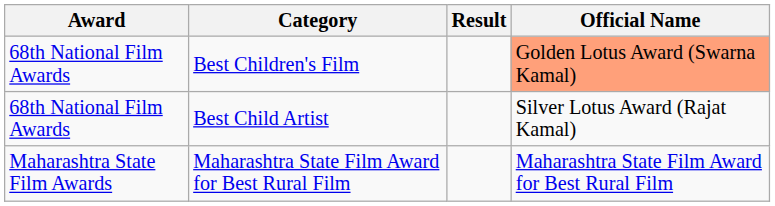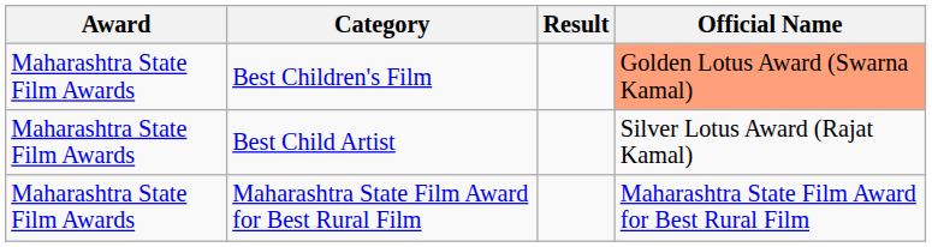 <table class="wikitable">
 <tr>
 <th>Award</th>
 <th>Category</th>
 <th>Result</th>
 <th>Official Name</th>
 </tr>
 <tr>
-<td><a href='#'>68th National Film Awards</a></td>
+<td><a href='#'>Maharashtra State Film Awards</a></td>
 <td><a href='#'>Best Children's Film</a></td>
 <td></td>
 <td style="background: lightsalmon;">Golden Lotus Award (Swarna Kamal)</td>
 </tr>
 <tr>
-<td><a href='#'>68th National Film Awards</a></td>
+<td><a href='#'>Maharashtra State Film Awards</a></td>
 <td><a href='#'>Best Child Artist</a></td>
 <td></td>
 <td>Silver Lotus Award (Rajat Kamal)</td>
 </tr>
 <tr>
 <td><a href='#'>Maharashtra State Film Awards</a></td>
 <td><a href='#'>Maharashtra State Film Award for Best Rural Film</a></td>
 <td></td>
 <td><a href='#'>Maharashtra State Film Award for Best Rural Film</a></td>
 </tr>
 </table>
